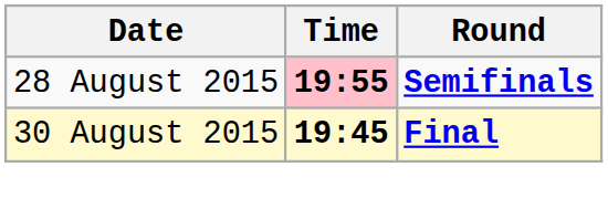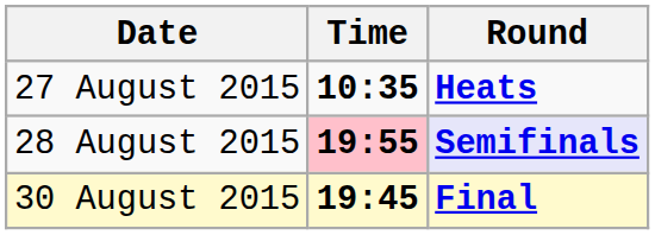 <table class="wikitable">
 <tr>
 <th>Date</th>
 <th>Time</th>
 <th>Round</th>
 </tr>
 <tr>
+<td>27 August 2015</td>
+<td><strong>10:35</strong></td>
+<td><strong><a href='#'>Heats</a></strong></td>
+</tr>
+<tr>
 <td>28 August 2015</td>
 <td style="background: pink;"><strong>19:55</strong></td>
-<td><strong><a href='#'>Semifinals</a></strong></td>
+<td style="background: lavender;"><strong><a href='#'>Semifinals</a></strong></td>
 </tr>
 <tr style=background:lemonchiffon>
 <td>30 August 2015</td>
 <td><strong>19:45</strong></td>
 <td><strong><a href='#'>Final</a></strong></td>
 </tr>
 </table>
